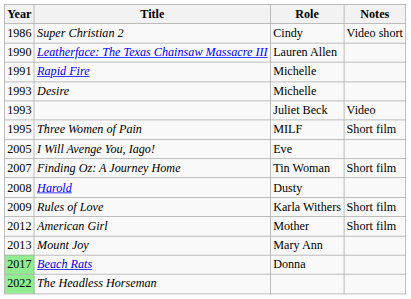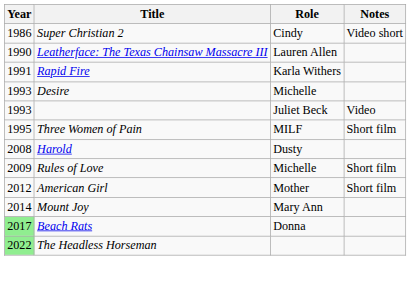 <table class="wikitable sortable">
 <tr>
 <th>Year</th>
 <th>Title</th>
 <th>Role</th>
 <th class="unsortable">Notes</th>
 </tr>
 <tr>
 <td>1986</td>
 <td><em>Super Christian 2</em></td>
 <td>Cindy</td>
 <td>Video short</td>
 </tr>
 <tr>
 <td>1990</td>
 <td><em><a href='#'>Leatherface: The Texas Chainsaw Massacre III</a></em></td>
 <td>Lauren Allen</td>
 <td></td>
 </tr>
 <tr>
 <td>1991</td>
 <td><em><a href='#'>Rapid Fire</a></em></td>
-<td>Michelle</td>
+<td>Karla Withers</td>
 <td></td>
 </tr>
 <tr>
 <td>1993</td>
 <td><em>Desire</em></td>
 <td>Michelle</td>
 <td></td>
 </tr>
 <tr>
 <td>1993</td>
 <td><em></em></td>
 <td>Juliet Beck</td>
 <td>Video</td>
 </tr>
 <tr>
 <td>1995</td>
 <td><em>Three Women of Pain</em></td>
 <td>MILF</td>
 <td>Short film</td>
 </tr>
 <tr>
-<td>2005</td>
-<td><em>I Will Avenge You, Iago!</em></td>
-<td>Eve</td>
-<td></td>
-</tr>
-<tr>
-<td>2007</td>
-<td><em>Finding Oz: A Journey Home</em></td>
-<td>Tin Woman</td>
-<td>Short film</td>
-</tr>
-<tr>
 <td>2008</td>
 <td><em><a href='#'>Harold</a></em></td>
 <td>Dusty</td>
 <td></td>
 </tr>
 <tr>
 <td>2009</td>
 <td><em>Rules of Love</em></td>
-<td>Karla Withers</td>
+<td>Michelle</td>
 <td>Short film</td>
 </tr>
 <tr>
 <td>2012</td>
 <td><em>American Girl</em></td>
 <td>Mother</td>
 <td>Short film</td>
 </tr>
 <tr>
-<td>2013</td>
+<td>2014</td>
 <td><em>Mount Joy</em></td>
 <td>Mary Ann</td>
 <td></td>
 </tr>
 <tr>
 <td style="background: lightgreen;">2017</td>
 <td><em><a href='#'>Beach Rats</a></em></td>
 <td>Donna</td>
 <td></td>
 </tr>
 <tr>
 <td style="background: lightgreen;">2022</td>
 <td><em>The Headless Horseman</em></td>
 <td></td>
 <td></td>
 </tr>
 </table>
